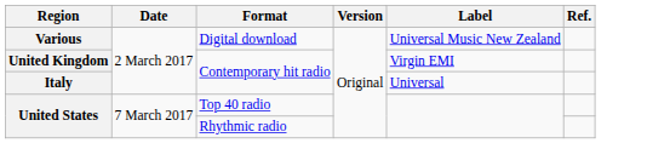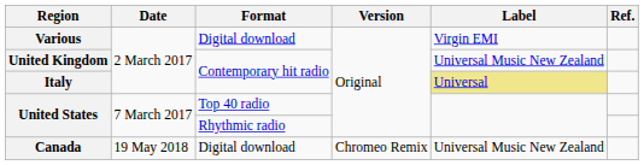 <table class="wikitable plainrowheaders">
 <tr>
 <th scope="col">Region</th>
 <th scope="col">Date</th>
 <th scope="col">Format</th>
 <th scope="col">Version</th>
 <th scope="col">Label</th>
 <th scope="col">Ref.</th>
 </tr>
 <tr>
 <th scope="row">Various</th>
 <td rowspan="3">2 March 2017</td>
 <td><a href='#'>Digital download</a></td>
 <td rowspan="5">Original</td>
-<td><a href='#'>Universal Music New Zealand</a></td>
+<td><a href='#'>Virgin EMI</a></td>
 <td></td>
 </tr>
 <tr>
 <th scope="row">United Kingdom</th>
 <td rowspan="2"><a href='#'>Contemporary hit radio</a></td>
-<td><a href='#'>Virgin EMI</a></td>
+<td><a href='#'>Universal Music New Zealand</a></td>
 <td></td>
 </tr>
 <tr>
 <th scope="row">Italy</th>
-<td><a href='#'>Universal</a></td>
+<td style="background: khaki;"><a href='#'>Universal</a></td>
 <td></td>
 </tr>
 <tr>
 <th scope="row" rowspan="2">United States</th>
 <td rowspan="2">7 March 2017</td>
 <td><a href='#'>Top 40 radio</a></td>
 <td rowspan="2"></td>
 <td></td>
 </tr>
 <tr>
 <td><a href='#'>Rhythmic radio</a></td>
 <td></td>
 </tr>
+<tr>
+<th scope="row">Canada</th>
+<td>19 May 2018</td>
+<td>Digital download</td>
+<td>Chromeo Remix</td>
+<td>Universal Music New Zealand</td>
+<td></td>
+</tr>
 </table>
